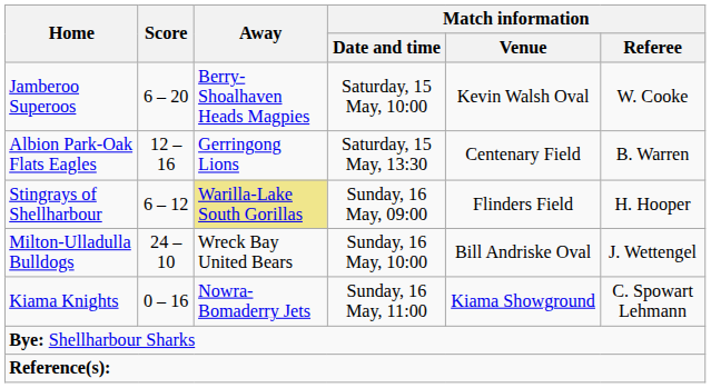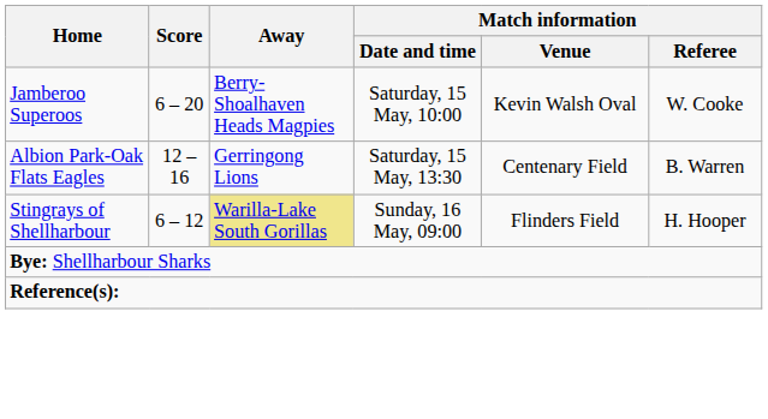 <table class="wikitable" width="100% text-align:center;">
 <tr>
 <th rowspan="2" width="19%">Home</th>
 <th rowspan="2" width="8%">Score</th>
 <th rowspan="2" width="19%">Away</th>
 <th colspan="3">Match information</th>
 </tr>
 <tr bgcolor="#CCCCCC">
 <th width="17%">Date and time</th>
 <th width="22%">Venue</th>
 <th>Referee</th>
 </tr>
 <tr>
 <td> <a href='#'>Jamberoo Superoos</a></td>
 <td style="text-align:center;">6 – 20</td>
 <td> <a href='#'>Berry-Shoalhaven Heads Magpies</a></td>
 <td style="text-align:center;">Saturday, 15 May, 10:00</td>
 <td style="text-align:center;">Kevin Walsh Oval</td>
 <td style="text-align:center;">W. Cooke</td>
 </tr>
 <tr>
 <td> <a href='#'>Albion Park-Oak Flats Eagles</a></td>
 <td style="text-align:center;">12 – 16</td>
 <td> <a href='#'>Gerringong Lions</a></td>
 <td style="text-align:center;">Saturday, 15 May, 13:30</td>
 <td style="text-align:center;">Centenary Field</td>
 <td style="text-align:center;">B. Warren</td>
 </tr>
 <tr>
 <td> <a href='#'>Stingrays of Shellharbour</a></td>
 <td style="text-align:center;">6 – 12</td>
 <td style="background: khaki;"> <a href='#'>Warilla-Lake South Gorillas</a></td>
 <td style="text-align:center;">Sunday, 16 May, 09:00</td>
 <td style="text-align:center;">Flinders Field</td>
 <td style="text-align:center;">H. Hooper</td>
 </tr>
 <tr>
-<td> <a href='#'>Milton-Ulladulla Bulldogs</a></td>
-<td style="text-align:center;">24 – 10</td>
-<td> Wreck Bay United Bears</td>
-<td style="text-align:center;">Sunday, 16 May, 10:00</td>
-<td style="text-align:center;">Bill Andriske Oval</td>
-<td style="text-align:center;">J. Wettengel</td>
-</tr>
-<tr>
-<td> <a href='#'>Kiama Knights</a></td>
-<td style="text-align:center;">0 – 16</td>
-<td> <a href='#'>Nowra-Bomaderry Jets</a></td>
-<td style="text-align:center;">Sunday, 16 May, 11:00</td>
-<td style="text-align:center;"><a href='#'>Kiama Showground</a></td>
-<td style="text-align:center;">C. Spowart Lehmann</td>
-</tr>
-<tr>
 <td colspan="6"><strong>Bye:</strong>  <a href='#'>Shellharbour Sharks</a></td>
 </tr>
 <tr>
 <td colspan="6"><strong>Reference(s):</strong> </td>
 </tr>
 </table>
